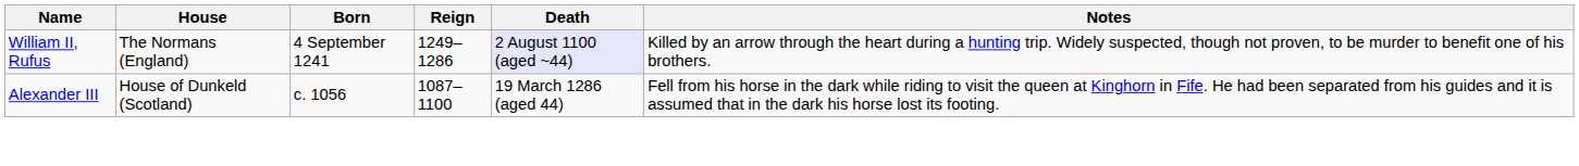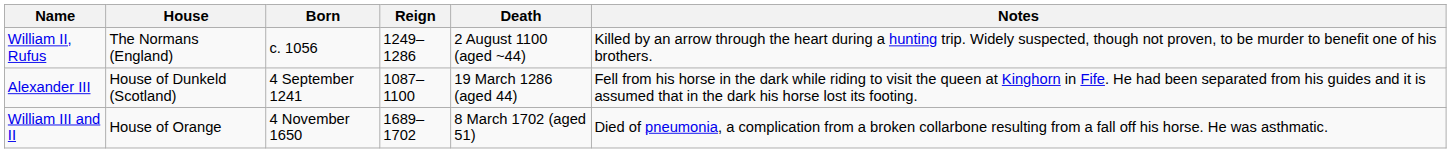 <table class="wikitable">
 <tr>
 <th>Name</th>
 <th>House</th>
 <th>Born</th>
 <th>Reign</th>
 <th>Death</th>
 <th>Notes</th>
 </tr>
 <tr>
 <td><a href='#'>William II, Rufus</a></td>
 <td>The Normans (England)</td>
-<td>4 September 1241</td>
+<td>c. 1056</td>
 <td>1249–1286</td>
-<td style="background: lavender;">2 August 1100 (aged ~44)</td>
+<td>2 August 1100 (aged ~44)</td>
 <td>Killed by an arrow through the heart during a <a href='#'>hunting</a> trip. Widely suspected, though not proven, to be murder to benefit one of his brothers.</td>
 </tr>
 <tr>
 <td><a href='#'>Alexander III</a></td>
 <td>House of Dunkeld (Scotland)</td>
-<td>c. 1056</td>
+<td>4 September 1241</td>
 <td>1087–1100</td>
 <td>19 March 1286 (aged 44)</td>
 <td>Fell from his horse in the dark while riding to visit the queen at <a href='#'>Kinghorn</a> in <a href='#'>Fife</a>.  He had been separated from his guides and it is assumed that in the dark his horse lost its footing.</td>
 </tr>
+<tr>
+<td><a href='#'>William III and II</a></td>
+<td>House of Orange</td>
+<td>4 November 1650</td>
+<td>1689–1702</td>
+<td>8 March 1702 (aged 51)</td>
+<td>Died of <a href='#'>pneumonia</a>, a complication from a broken collarbone resulting from a fall off his horse. He was asthmatic.</td>
+</tr>
 </table>
